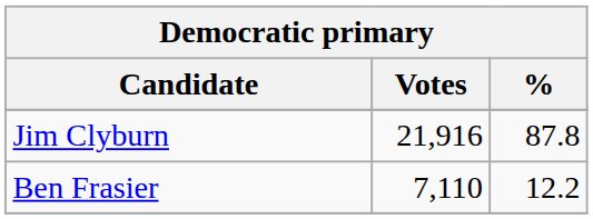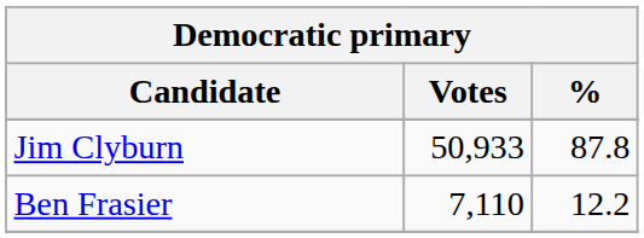 <table class="wikitable" align="left" style="margin: 1em 1em 1em 0; font-size: 95%;">
 <tr>
 <th colspan="3">Democratic primary</th>
 </tr>
 <tr>
 <th colspan="1" style="width: 170px">Candidate</th>
 <th style="width: 50px">Votes</th>
 <th style="width: 40px">%</th>
 </tr>
 <tr>
 </tr>
 <tr>
 <td><a href='#'>Jim Clyburn</a></td>
-<td align="right">21,916</td>
+<td align="right">50,933</td>
 <td align="right">87.8</td>
 </tr>
 <tr>
 <td><a href='#'>Ben Frasier</a></td>
 <td align="right">7,110</td>
 <td align="right">12.2</td>
 </tr>
 <tr>
 </tr>
 </table>
